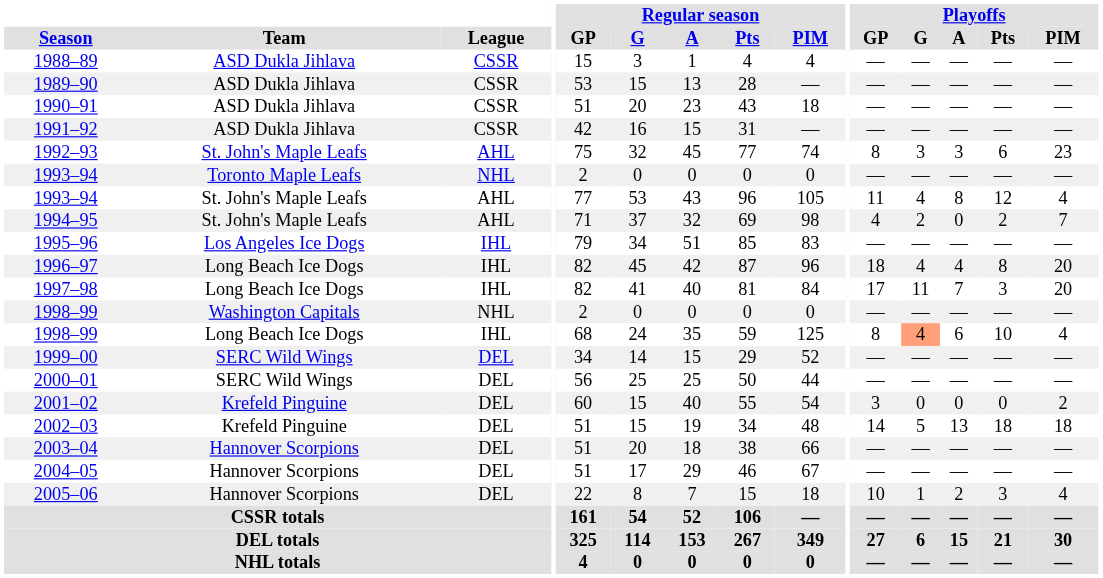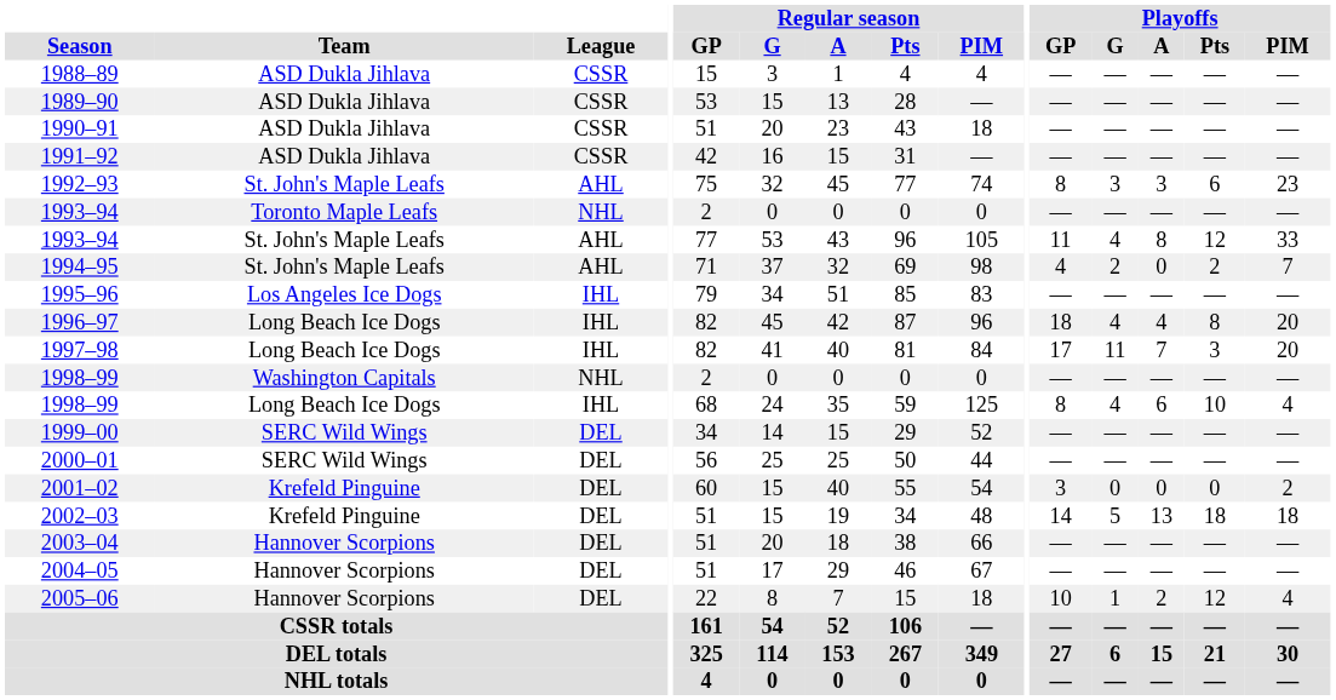 <table border="0" cellpadding="1" cellspacing="0" style="text-align:center; width:60em">
 <tr bgcolor="#e0e0e0">
 <th colspan="3" bgcolor="#ffffff"></th>
 <th rowspan="100" bgcolor="#ffffff"></th>
 <th colspan="5"><a href='#'>Regular season</a></th>
 <th rowspan="100" bgcolor="#ffffff"></th>
 <th colspan="5"><a href='#'>Playoffs</a></th>
 </tr>
 <tr bgcolor="#e0e0e0">
 <th><a href='#'>Season</a></th>
 <th>Team</th>
 <th>League</th>
 <th>GP</th>
 <th><a href='#'>G</a></th>
 <th><a href='#'>A</a></th>
 <th><a href='#'>Pts</a></th>
 <th><a href='#'>PIM</a></th>
 <th>GP</th>
 <th>G</th>
 <th>A</th>
 <th>Pts</th>
 <th>PIM</th>
 </tr>
 <tr>
 <td><a href='#'>1988–89</a></td>
 <td><a href='#'>ASD Dukla Jihlava</a></td>
 <td><a href='#'>CSSR</a></td>
 <td>15</td>
 <td>3</td>
 <td>1</td>
 <td>4</td>
 <td>4</td>
 <td>—</td>
 <td>—</td>
 <td>—</td>
 <td>—</td>
 <td>—</td>
 </tr>
 <tr bgcolor="#f0f0f0">
 <td><a href='#'>1989–90</a></td>
 <td>ASD Dukla Jihlava</td>
 <td>CSSR</td>
 <td>53</td>
 <td>15</td>
 <td>13</td>
 <td>28</td>
 <td>—</td>
 <td>—</td>
 <td>—</td>
 <td>—</td>
 <td>—</td>
 <td>—</td>
 </tr>
 <tr>
 <td><a href='#'>1990–91</a></td>
 <td>ASD Dukla Jihlava</td>
 <td>CSSR</td>
 <td>51</td>
 <td>20</td>
 <td>23</td>
 <td>43</td>
 <td>18</td>
 <td>—</td>
 <td>—</td>
 <td>—</td>
 <td>—</td>
 <td>—</td>
 </tr>
 <tr bgcolor="#f0f0f0">
 <td><a href='#'>1991–92</a></td>
 <td>ASD Dukla Jihlava</td>
 <td>CSSR</td>
 <td>42</td>
 <td>16</td>
 <td>15</td>
 <td>31</td>
 <td>—</td>
 <td>—</td>
 <td>—</td>
 <td>—</td>
 <td>—</td>
 <td>—</td>
 </tr>
 <tr>
 <td><a href='#'>1992–93</a></td>
 <td><a href='#'>St. John's Maple Leafs</a></td>
 <td><a href='#'>AHL</a></td>
 <td>75</td>
 <td>32</td>
 <td>45</td>
 <td>77</td>
 <td>74</td>
 <td>8</td>
 <td>3</td>
 <td>3</td>
 <td>6</td>
 <td>23</td>
 </tr>
 <tr bgcolor="#f0f0f0">
 <td><a href='#'>1993–94</a></td>
 <td><a href='#'>Toronto Maple Leafs</a></td>
 <td><a href='#'>NHL</a></td>
 <td>2</td>
 <td>0</td>
 <td>0</td>
 <td>0</td>
 <td>0</td>
 <td>—</td>
 <td>—</td>
 <td>—</td>
 <td>—</td>
 <td>—</td>
 </tr>
 <tr>
 <td><a href='#'>1993–94</a></td>
 <td>St. John's Maple Leafs</td>
 <td>AHL</td>
 <td>77</td>
 <td>53</td>
 <td>43</td>
 <td>96</td>
 <td>105</td>
 <td>11</td>
 <td>4</td>
 <td>8</td>
 <td>12</td>
-<td>4</td>
+<td>33</td>
 </tr>
 <tr bgcolor="#f0f0f0">
 <td><a href='#'>1994–95</a></td>
 <td>St. John's Maple Leafs</td>
 <td>AHL</td>
 <td>71</td>
 <td>37</td>
 <td>32</td>
 <td>69</td>
 <td>98</td>
 <td>4</td>
 <td>2</td>
 <td>0</td>
 <td>2</td>
 <td>7</td>
 </tr>
 <tr>
 <td><a href='#'>1995–96</a></td>
 <td><a href='#'>Los Angeles Ice Dogs</a></td>
 <td><a href='#'>IHL</a></td>
 <td>79</td>
 <td>34</td>
 <td>51</td>
 <td>85</td>
 <td>83</td>
 <td>—</td>
 <td>—</td>
 <td>—</td>
 <td>—</td>
 <td>—</td>
 </tr>
 <tr bgcolor="#f0f0f0">
 <td><a href='#'>1996–97</a></td>
 <td>Long Beach Ice Dogs</td>
 <td>IHL</td>
 <td>82</td>
 <td>45</td>
 <td>42</td>
 <td>87</td>
 <td>96</td>
 <td>18</td>
 <td>4</td>
 <td>4</td>
 <td>8</td>
 <td>20</td>
 </tr>
 <tr>
 <td><a href='#'>1997–98</a></td>
 <td>Long Beach Ice Dogs</td>
 <td>IHL</td>
 <td>82</td>
 <td>41</td>
 <td>40</td>
 <td>81</td>
 <td>84</td>
 <td>17</td>
 <td>11</td>
 <td>7</td>
 <td>3</td>
 <td>20</td>
 </tr>
 <tr bgcolor="#f0f0f0">
 <td><a href='#'>1998–99</a></td>
 <td><a href='#'>Washington Capitals</a></td>
 <td>NHL</td>
 <td>2</td>
 <td>0</td>
 <td>0</td>
 <td>0</td>
 <td>0</td>
 <td>—</td>
 <td>—</td>
 <td>—</td>
 <td>—</td>
 <td>—</td>
 </tr>
 <tr>
 <td><a href='#'>1998–99</a></td>
 <td>Long Beach Ice Dogs</td>
 <td>IHL</td>
 <td>68</td>
 <td>24</td>
 <td>35</td>
 <td>59</td>
 <td>125</td>
 <td>8</td>
-<td style="background: lightsalmon;">4</td>
+<td>4</td>
 <td>6</td>
 <td>10</td>
 <td>4</td>
 </tr>
 <tr bgcolor="#f0f0f0">
 <td><a href='#'>1999–00</a></td>
 <td><a href='#'>SERC Wild Wings</a></td>
 <td><a href='#'>DEL</a></td>
 <td>34</td>
 <td>14</td>
 <td>15</td>
 <td>29</td>
 <td>52</td>
 <td>—</td>
 <td>—</td>
 <td>—</td>
 <td>—</td>
 <td>—</td>
 </tr>
 <tr>
 <td><a href='#'>2000–01</a></td>
 <td>SERC Wild Wings</td>
 <td>DEL</td>
 <td>56</td>
 <td>25</td>
 <td>25</td>
 <td>50</td>
 <td>44</td>
 <td>—</td>
 <td>—</td>
 <td>—</td>
 <td>—</td>
 <td>—</td>
 </tr>
 <tr bgcolor="#f0f0f0">
 <td><a href='#'>2001–02</a></td>
 <td><a href='#'>Krefeld Pinguine</a></td>
 <td>DEL</td>
 <td>60</td>
 <td>15</td>
 <td>40</td>
 <td>55</td>
 <td>54</td>
 <td>3</td>
 <td>0</td>
 <td>0</td>
 <td>0</td>
 <td>2</td>
 </tr>
 <tr>
 <td><a href='#'>2002–03</a></td>
 <td>Krefeld Pinguine</td>
 <td>DEL</td>
 <td>51</td>
 <td>15</td>
 <td>19</td>
 <td>34</td>
 <td>48</td>
 <td>14</td>
 <td>5</td>
 <td>13</td>
 <td>18</td>
 <td>18</td>
 </tr>
 <tr bgcolor="#f0f0f0">
 <td><a href='#'>2003–04</a></td>
 <td><a href='#'>Hannover Scorpions</a></td>
 <td>DEL</td>
 <td>51</td>
 <td>20</td>
 <td>18</td>
 <td>38</td>
 <td>66</td>
 <td>—</td>
 <td>—</td>
 <td>—</td>
 <td>—</td>
 <td>—</td>
 </tr>
 <tr>
 <td><a href='#'>2004–05</a></td>
 <td>Hannover Scorpions</td>
 <td>DEL</td>
 <td>51</td>
 <td>17</td>
 <td>29</td>
 <td>46</td>
 <td>67</td>
 <td>—</td>
 <td>—</td>
 <td>—</td>
 <td>—</td>
 <td>—</td>
 </tr>
 <tr bgcolor="#f0f0f0">
 <td><a href='#'>2005–06</a></td>
 <td>Hannover Scorpions</td>
 <td>DEL</td>
 <td>22</td>
 <td>8</td>
 <td>7</td>
 <td>15</td>
 <td>18</td>
 <td>10</td>
 <td>1</td>
 <td>2</td>
-<td>3</td>
+<td>12</td>
 <td>4</td>
 </tr>
 <tr bgcolor="#e0e0e0">
 <th colspan="3">CSSR totals</th>
 <th>161</th>
 <th>54</th>
 <th>52</th>
 <th>106</th>
 <th>—</th>
 <th>—</th>
 <th>—</th>
 <th>—</th>
 <th>—</th>
 <th>—</th>
 </tr>
 <tr bgcolor="#e0e0e0">
 <th colspan="3">DEL totals</th>
 <th>325</th>
 <th>114</th>
 <th>153</th>
 <th>267</th>
 <th>349</th>
 <th>27</th>
 <th>6</th>
 <th>15</th>
 <th>21</th>
 <th>30</th>
 </tr>
 <tr bgcolor="#e0e0e0">
 <th colspan="3">NHL totals</th>
 <th>4</th>
 <th>0</th>
 <th>0</th>
 <th>0</th>
 <th>0</th>
 <th>—</th>
 <th>—</th>
 <th>—</th>
 <th>—</th>
 <th>—</th>
 </tr>
 </table>
